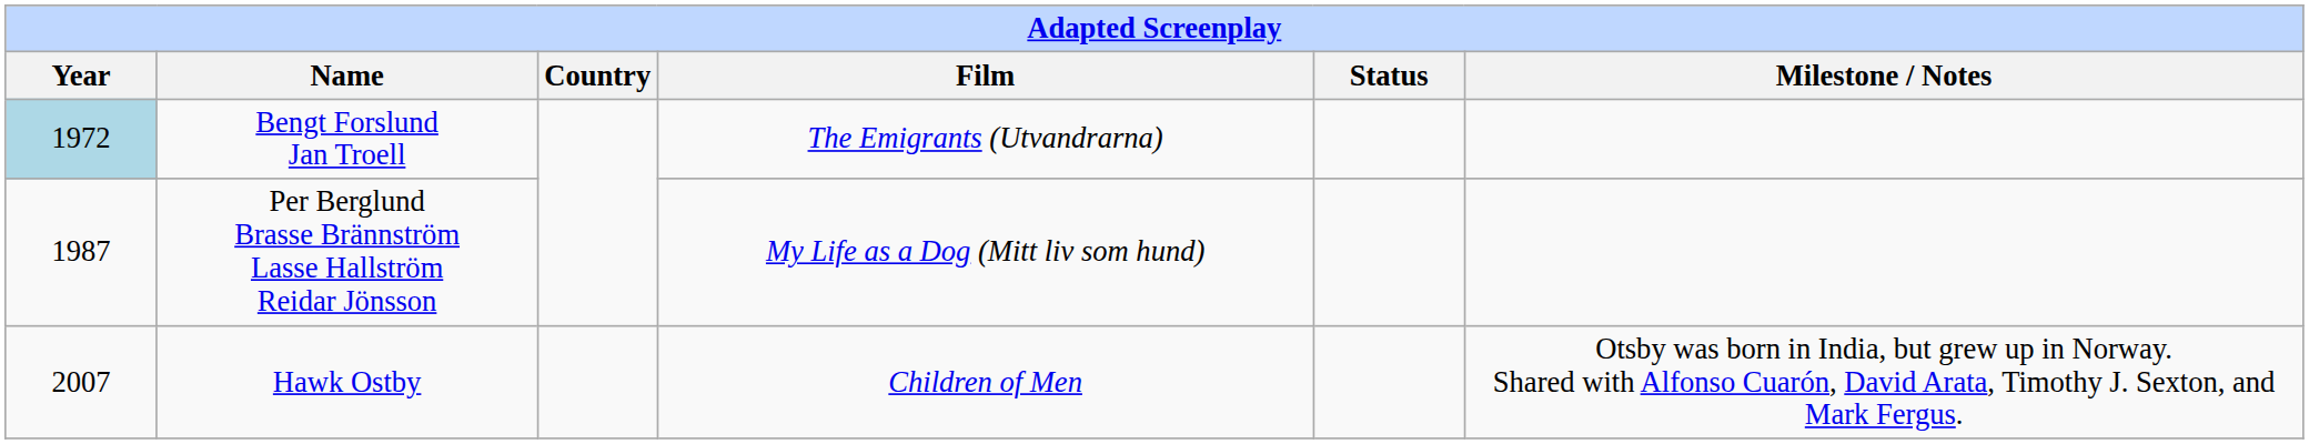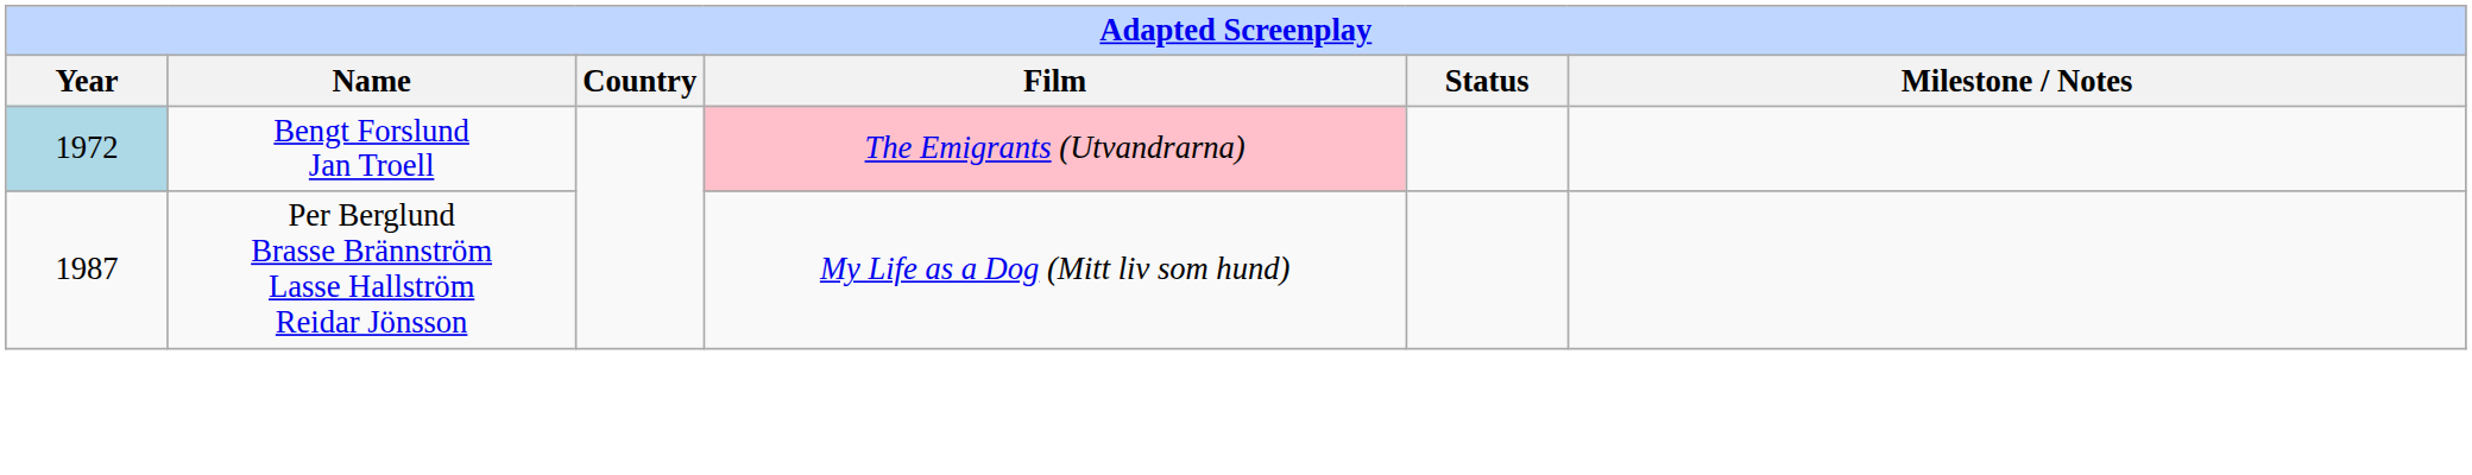 <table class="wikitable" style="text-align: center">
 <tr ---- bgcolor="#bfd7ff">
 <td colspan=6 align=center><strong><a href='#'>Adapted Screenplay</a></strong></td>
 </tr>
 <tr ---- bgcolor="#ebf5ff">
 <th width="75">Year</th>
 <th width="200">Name</th>
 <th width="50">Country</th>
 <th width="350">Film</th>
 <th width="75">Status</th>
 <th width="450">Milestone / Notes</th>
 </tr>
 <tr>
 <td style="background: lightblue; text-align: center">1972</td>
 <td><a href='#'>Bengt Forslund</a><br><a href='#'>Jan Troell</a></td>
 <td rowspan="2" style="text-align: center"></td>
-<td><em><a href='#'>The Emigrants</a> (Utvandrarna)</em></td>
+<td style="background: pink;"><em><a href='#'>The Emigrants</a> (Utvandrarna)</em></td>
 <td></td>
 <td></td>
 </tr>
 <tr>
 <td style="text-align: center">1987</td>
 <td>Per Berglund<br><a href='#'>Brasse Brännström</a><br><a href='#'>Lasse Hallström</a><br><a href='#'>Reidar Jönsson</a></td>
 <td><em><a href='#'>My Life as a Dog</a> (Mitt liv som hund)</em></td>
 <td></td>
 <td></td>
 </tr>
-<tr>
-<td style="text-align: center">2007</td>
-<td><a href='#'>Hawk Ostby</a></td>
-<td style="text-align: center"></td>
-<td><em><a href='#'>Children of Men</a></em></td>
-<td></td>
-<td>Otsby was born in India, but grew up in Norway.<br>Shared with <a href='#'>Alfonso Cuarón</a>, <a href='#'>David Arata</a>, Timothy J. Sexton, and <a href='#'>Mark Fergus</a>.</td>
-</tr>
 </table>
